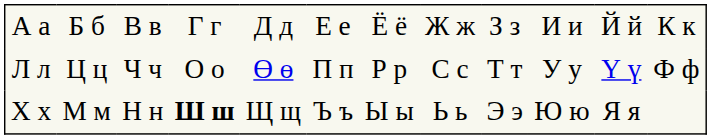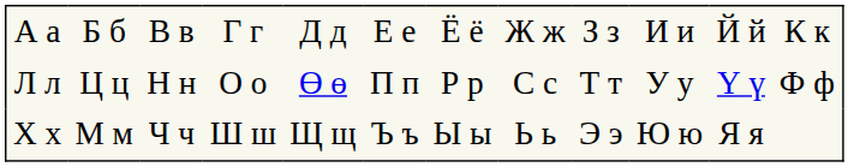 <table cellpadding=4 style="font-size:larger; text-align:center; border-color:black; border-width:1px; border-style:solid; border-collapse:collapse; background-color:#F8F8EF;" summary="Thirty-five letters of the Mongolian Cyrillic script, capital and lowercase">
 <tr>
 <td>А а</td>
 <td>Б б</td>
 <td>В в</td>
 <td>Г г</td>
 <td>Д д</td>
 <td>Е е</td>
 <td>Ё ё</td>
 <td>Ж ж</td>
 <td>З з</td>
 <td>И и</td>
 <td>Й й</td>
 <td>К к</td>
 </tr>
 <tr>
 <td>Л л</td>
 <td>Ц ц</td>
-<td>Ч ч</td>
+<td>Н н</td>
 <td>О о</td>
 <td><a href='#'>Ө ө</a></td>
 <td>П п</td>
 <td>Р р</td>
 <td>С с</td>
 <td>Т т</td>
 <td>У у</td>
 <td><a href='#'>Ү ү</a></td>
 <td>Ф ф</td>
 </tr>
 <tr>
 <td>Х х</td>
 <td>М м</td>
-<td>Н н</td>
-<td><strong>Ш ш</strong></td>
+<td>Ч ч</td>
+<td>Ш ш</td>
 <td>Щ щ</td>
 <td>Ъ ъ</td>
 <td>Ы ы</td>
 <td>Ь ь</td>
 <td>Э э</td>
 <td>Ю ю</td>
 <td>Я я</td>
 </tr>
 </table>
